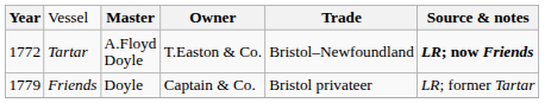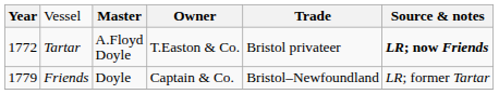 <table class=" wikitable">
 <tr>
 <th>Year</th>
 <td>Vessel</td>
 <th>Master</th>
 <th>Owner</th>
 <th>Trade</th>
 <th>Source & notes</th>
 </tr>
 <tr>
 <td>1772</td>
 <td><em>Tartar</em></td>
 <td>A.Floyd<br>Doyle</td>
 <td>T.Easton & Co.</td>
-<td>Bristol–Newfoundland</td>
+<td>Bristol privateer</td>
 <td><strong><em>LR</em>; now <em>Friends</em></strong></td>
 </tr>
 <tr>
 <td>1779</td>
 <td><em>Friends</em></td>
 <td>Doyle</td>
 <td>Captain & Co.</td>
-<td>Bristol privateer</td>
+<td>Bristol–Newfoundland</td>
 <td><em>LR</em>; former <em>Tartar</em></td>
 </tr>
 <tr>
 </tr>
 </table>
